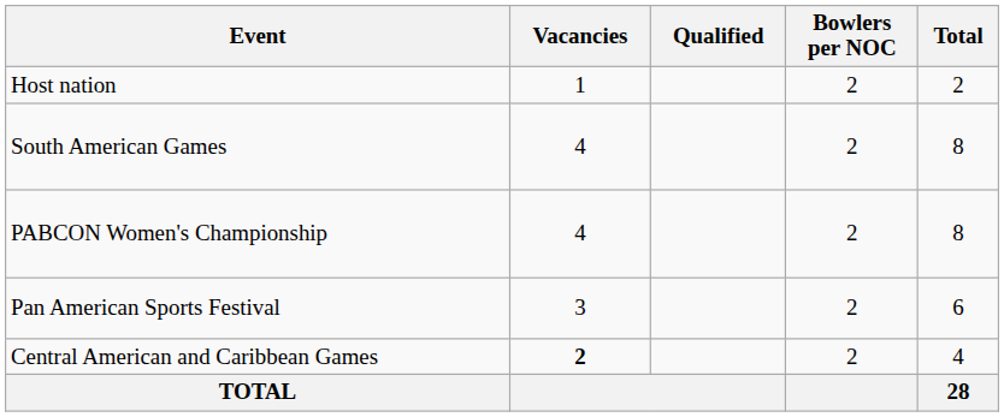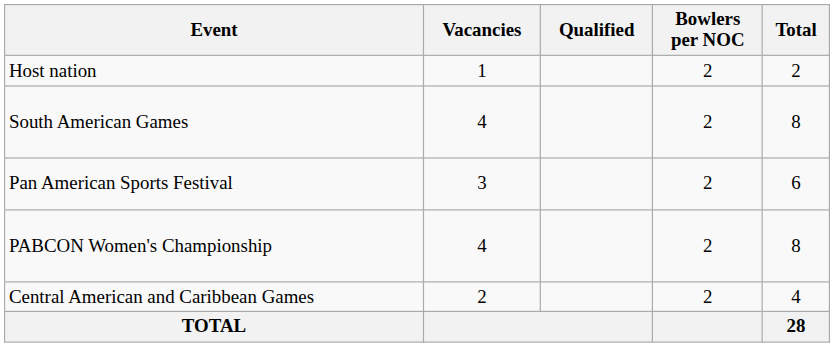 <table class="wikitable" width=700>
 <tr>
 <th>Event</th>
 <th>Vacancies</th>
 <th>Qualified</th>
 <th>Bowlers<br> per NOC</th>
 <th>Total</th>
 </tr>
 <tr>
 <td>Host nation</td>
 <td align="center">1</td>
 <td></td>
 <td align="center">2</td>
 <td align="center">2</td>
 </tr>
 <tr>
 <td>South American Games</td>
 <td align="center">4</td>
 <td><br><br><br></td>
 <td align="center">2</td>
 <td align="center">8</td>
 </tr>
 <tr>
+<td>Pan American Sports Festival</td>
+<td align="center">3</td>
+<td><br><br></td>
+<td align="center">2</td>
+<td align="center">6</td>
+</tr>
+<tr>
 <td>PABCON Women's Championship</td>
 <td align="center">4</td>
 <td><br><br><br></td>
 <td align="center">2</td>
 <td align="center">8</td>
 </tr>
 <tr>
-<td>Pan American Sports Festival</td>
-<td align="center">3</td>
-<td><br><br></td>
+<td>Central American and Caribbean Games</td>
 <td align="center">2</td>
-<td align="center">6</td>
-</tr>
-<tr>
-<td>Central American and Caribbean Games</td>
-<td align="center"><strong>2</strong></td>
 <td><br></td>
 <td align="center">2</td>
 <td align="center">4</td>
 </tr>
 <tr>
 <th>TOTAL</th>
 <th colspan="2"></th>
 <th></th>
 <th>28</th>
 </tr>
 </table>
